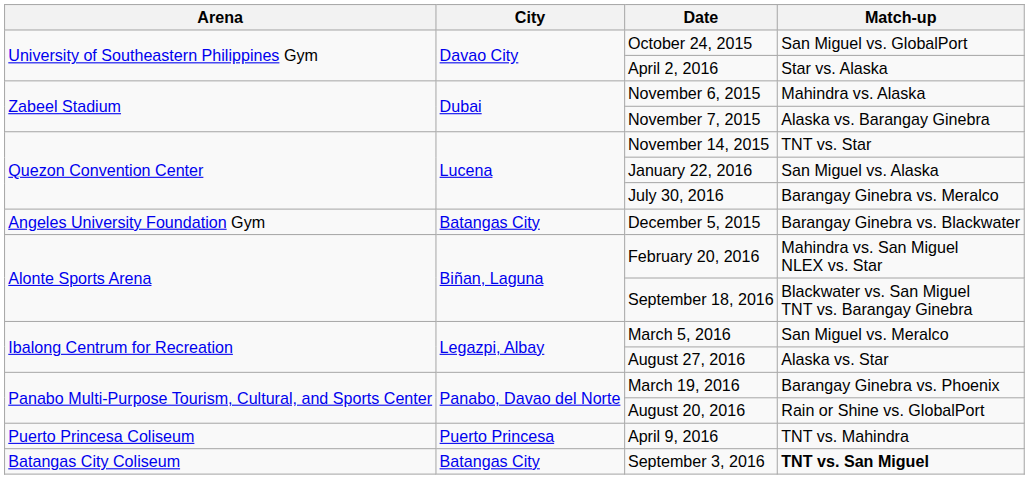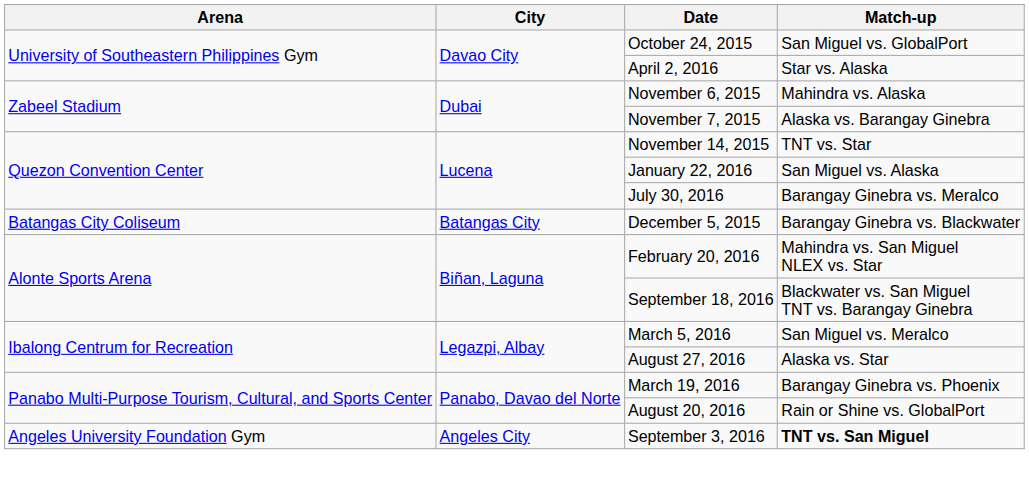 <table class="wikitable sortable" style="font-size:95%">
 <tr>
 <th>Arena</th>
 <th>City</th>
 <th>Date</th>
 <th>Match-up</th>
 </tr>
 <tr>
 <td rowspan=2><a href='#'>University of Southeastern Philippines</a> Gym</td>
 <td rowspan=2><a href='#'>Davao City</a></td>
 <td>October 24, 2015</td>
 <td>San Miguel vs. GlobalPort</td>
 </tr>
 <tr>
 <td>April 2, 2016</td>
 <td>Star vs. Alaska</td>
 </tr>
 <tr>
 <td rowspan=2><a href='#'>Zabeel Stadium</a></td>
 <td rowspan=2> <a href='#'>Dubai</a></td>
 <td>November 6, 2015</td>
 <td>Mahindra vs. Alaska</td>
 </tr>
 <tr>
 <td>November 7, 2015</td>
 <td>Alaska vs. Barangay Ginebra</td>
 </tr>
 <tr>
 <td rowspan=3><a href='#'>Quezon Convention Center</a></td>
 <td rowspan=3><a href='#'>Lucena</a></td>
 <td>November 14, 2015</td>
 <td>TNT vs. Star</td>
 </tr>
 <tr>
 <td>January 22, 2016</td>
 <td>San Miguel vs. Alaska</td>
 </tr>
 <tr>
 <td>July 30, 2016</td>
 <td>Barangay Ginebra vs. Meralco</td>
 </tr>
 <tr>
-<td><a href='#'>Angeles University Foundation</a> Gym</td>
+<td><a href='#'>Batangas City Coliseum</a></td>
 <td><a href='#'>Batangas City</a></td>
 <td>December 5, 2015</td>
 <td>Barangay Ginebra vs. Blackwater</td>
 </tr>
 <tr>
 <td rowspan=2><a href='#'>Alonte Sports Arena</a></td>
 <td rowspan=2><a href='#'>Biñan, Laguna</a></td>
 <td>February 20, 2016</td>
 <td>Mahindra vs. San Miguel<br>NLEX vs. Star</td>
 </tr>
 <tr>
 <td>September 18, 2016</td>
 <td>Blackwater vs. San Miguel<br>TNT vs. Barangay Ginebra</td>
 </tr>
 <tr>
 <td rowspan=2><a href='#'>Ibalong Centrum for Recreation</a></td>
 <td rowspan=2><a href='#'>Legazpi, Albay</a></td>
 <td>March 5, 2016</td>
 <td>San Miguel vs. Meralco</td>
 </tr>
 <tr>
 <td>August 27, 2016</td>
 <td>Alaska vs. Star</td>
 </tr>
 <tr>
 <td rowspan=2><a href='#'>Panabo Multi-Purpose Tourism, Cultural, and Sports Center</a></td>
 <td rowspan=2><a href='#'>Panabo, Davao del Norte</a></td>
 <td>March 19, 2016</td>
 <td>Barangay Ginebra vs. Phoenix</td>
 </tr>
 <tr>
 <td>August 20, 2016</td>
 <td>Rain or Shine vs. GlobalPort</td>
 </tr>
 <tr>
-<td><a href='#'>Puerto Princesa Coliseum</a></td>
-<td><a href='#'>Puerto Princesa</a></td>
-<td>April 9, 2016</td>
-<td>TNT vs. Mahindra</td>
-</tr>
-<tr>
-<td><a href='#'>Batangas City Coliseum</a></td>
-<td><a href='#'>Batangas City</a></td>
+<td><a href='#'>Angeles University Foundation</a> Gym</td>
+<td><a href='#'>Angeles City</a></td>
 <td>September 3, 2016</td>
 <td><strong>TNT vs. San Miguel</strong></td>
 </tr>
 </table>
